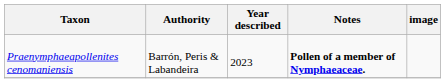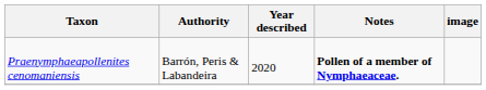 <table class="wikitable sortable" align="center" width="100%">
 <tr>
 <th>Taxon</th>
 <th>Authority</th>
 <th>Year described</th>
 <th>Notes</th>
 <th>image</th>
 </tr>
 <tr>
 <td><br><em><a href='#'>Praenymphaeapollenites cenomaniensis</a></em></td>
 <td><br>Barrón, Peris & Labandeira</td>
-<td><br>2023</td>
+<td><br>2020</td>
 <td><strong><br>Pollen of a member of <a href='#'>Nymphaeaceae</a>.</strong></td>
 <td><br></td>
 </tr>
 <tr>
 </tr>
 </table>
